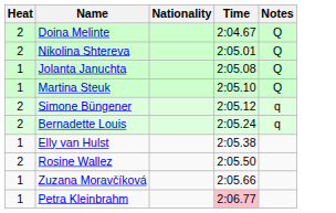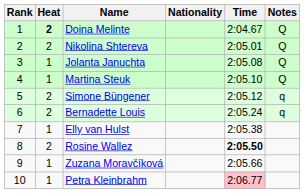 <table class="wikitable sortable" style="text-align:center">
 <tr>
+<th>Rank</th>
 <th>Heat</th>
 <th>Name</th>
 <th>Nationality</th>
 <th>Time</th>
 <th>Notes</th>
 </tr>
 <tr bgcolor=ccffcc>
-<td>2</td>
+<td>1</td>
+<td><strong>2</strong></td>
 <td align="left"><a href='#'>Doina Melinte</a></td>
 <td align=left></td>
 <td>2:04.67</td>
 <td>Q</td>
 </tr>
 <tr bgcolor=ccffcc>
 <td>2</td>
+<td>2</td>
 <td align="left"><a href='#'>Nikolina Shtereva</a></td>
 <td align=left></td>
 <td>2:05.01</td>
 <td>Q</td>
 </tr>
 <tr bgcolor=ccffcc>
+<td>3</td>
 <td>1</td>
 <td align="left"><a href='#'>Jolanta Januchta</a></td>
 <td align=left></td>
 <td>2:05.08</td>
 <td>Q</td>
 </tr>
 <tr bgcolor=ccffcc>
+<td>4</td>
 <td>1</td>
 <td align="left"><a href='#'>Martina Steuk</a></td>
 <td align=left></td>
 <td>2:05.10</td>
 <td>Q</td>
 </tr>
 <tr bgcolor=ddffdd>
+<td>5</td>
 <td>2</td>
 <td align="left"><a href='#'>Simone Büngener</a></td>
 <td align=left></td>
 <td>2:05.12</td>
 <td>q</td>
 </tr>
 <tr bgcolor=ddffdd>
+<td>6</td>
 <td>2</td>
 <td align="left"><a href='#'>Bernadette Louis</a></td>
 <td align=left></td>
 <td>2:05.24</td>
 <td>q</td>
 </tr>
 <tr>
+<td>7</td>
 <td>1</td>
 <td align="left"><a href='#'>Elly van Hulst</a></td>
 <td align=left></td>
 <td>2:05.38</td>
 <td></td>
 </tr>
 <tr>
+<td>8</td>
 <td>2</td>
 <td align="left"><a href='#'>Rosine Wallez</a></td>
 <td align=left></td>
-<td>2:05.50</td>
+<td><strong>2:05.50</strong></td>
 <td></td>
 </tr>
 <tr>
+<td>9</td>
 <td>1</td>
 <td align="left"><a href='#'>Zuzana Moravčíková</a></td>
 <td align=left></td>
 <td>2:05.66</td>
 <td></td>
 </tr>
 <tr>
+<td>10</td>
 <td>1</td>
 <td align="left"><a href='#'>Petra Kleinbrahm</a></td>
 <td align=left></td>
 <td style="background: pink;">2:06.77</td>
 <td></td>
 </tr>
 </table>
